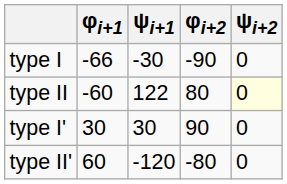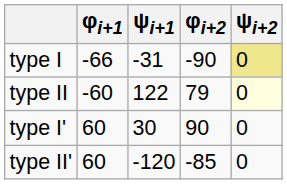 <table class="wikitable">
 <tr>
 <th></th>
 <th>φ<em><sub>i+1</sub></em></th>
 <th>ψ<sub><em>i+1</em></sub></th>
 <th>φ<sub><em>i+2</em></sub></th>
 <th>ψ<sub><em>i+2</em></sub></th>
 </tr>
 <tr>
 <td>type I</td>
 <td>-66</td>
-<td>-30</td>
+<td>-31</td>
 <td>-90</td>
-<td>0</td>
+<td style="background: khaki;">0</td>
 </tr>
 <tr>
 <td>type II</td>
 <td>-60</td>
 <td>122</td>
-<td>80</td>
+<td>79</td>
 <td style="background: lightyellow;">0</td>
 </tr>
 <tr>
 <td>type I'</td>
-<td>30</td>
+<td>60</td>
 <td>30</td>
 <td>90</td>
 <td>0</td>
 </tr>
 <tr>
 <td>type II'</td>
 <td>60</td>
 <td>-120</td>
-<td>-80</td>
+<td>-85</td>
 <td>0</td>
 </tr>
 </table>
